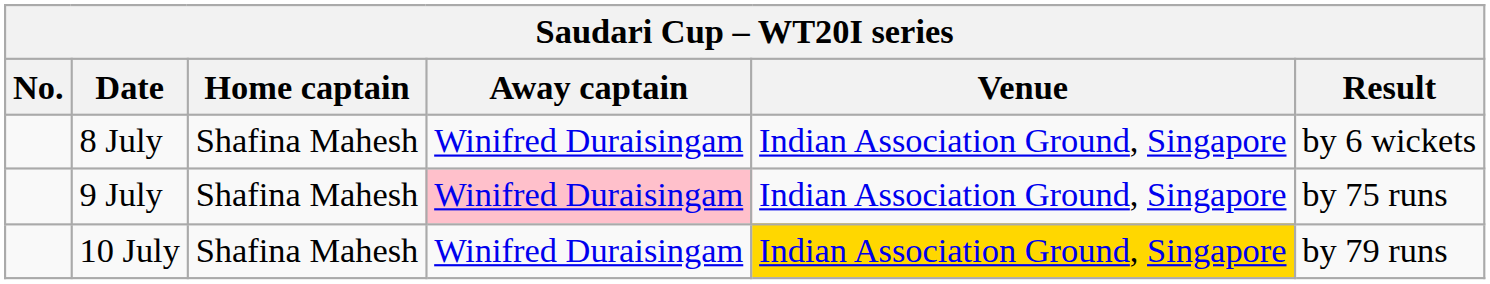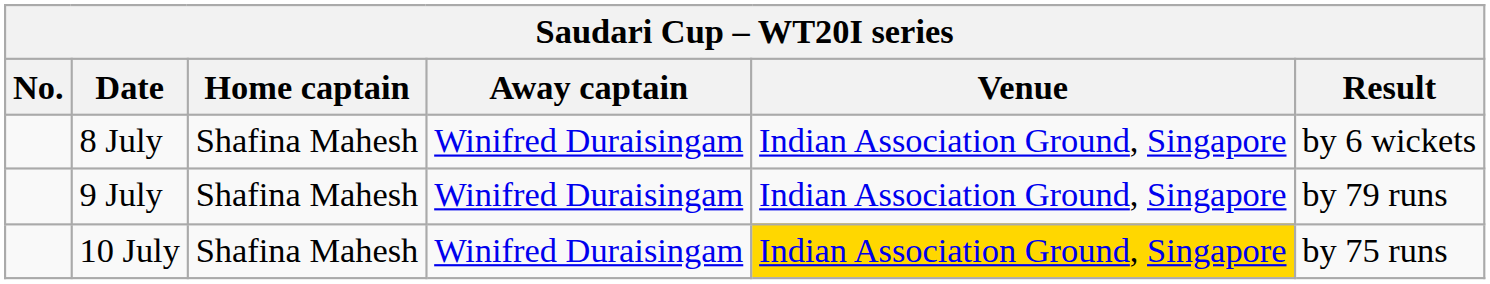 <table class="wikitable">
 <tr>
 <th colspan="6">Saudari Cup – WT20I series</th>
 </tr>
 <tr>
 <th>No.</th>
 <th>Date</th>
 <th>Home captain</th>
 <th>Away captain</th>
 <th>Venue</th>
 <th>Result</th>
 </tr>
 <tr>
 <td></td>
 <td>8 July</td>
 <td>Shafina Mahesh</td>
 <td><a href='#'>Winifred Duraisingam</a></td>
 <td><a href='#'>Indian Association Ground</a>, <a href='#'>Singapore</a></td>
 <td> by 6 wickets</td>
 </tr>
 <tr>
 <td></td>
 <td>9 July</td>
 <td>Shafina Mahesh</td>
-<td style="background: pink;"><a href='#'>Winifred Duraisingam</a></td>
+<td><a href='#'>Winifred Duraisingam</a></td>
 <td><a href='#'>Indian Association Ground</a>, <a href='#'>Singapore</a></td>
-<td> by 75 runs</td>
+<td> by 79 runs</td>
 </tr>
 <tr>
 <td></td>
 <td>10 July</td>
 <td>Shafina Mahesh</td>
 <td><a href='#'>Winifred Duraisingam</a></td>
 <td style="background: gold;"><a href='#'>Indian Association Ground</a>, <a href='#'>Singapore</a></td>
-<td> by 79 runs</td>
+<td> by 75 runs</td>
 </tr>
 </table>
